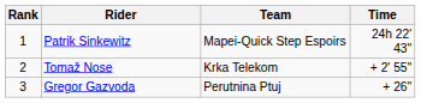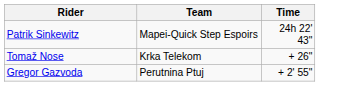 <table class="wikitable">
 <tr>
-<th>Rank</th>
 <th>Rider</th>
 <th>Team</th>
 <th>Time</th>
 </tr>
 <tr>
-<td align=center>1</td>
 <td width=200> <a href='#'>Patrik Sinkewitz</a> </td>
 <td width=187>Mapei-Quick Step Espoirs</td>
 <td width=76 align=right>24h 22' 43"</td>
 </tr>
 <tr>
-<td align=center>2</td>
 <td> <a href='#'>Tomaž Nose</a></td>
 <td>Krka Telekom</td>
+<td align=right>+ 26"</td>
+</tr>
+<tr>
+<td> <a href='#'>Gregor Gazvoda</a></td>
+<td>Perutnina Ptuj</td>
 <td align=right>+ 2' 55"</td>
 </tr>
-<tr>
-<td align=center>3</td>
-<td> <a href='#'>Gregor Gazvoda</a></td>
-<td>Perutnina Ptuj</td>
-<td align=right>+ 26"</td>
-</tr>
 </table>
